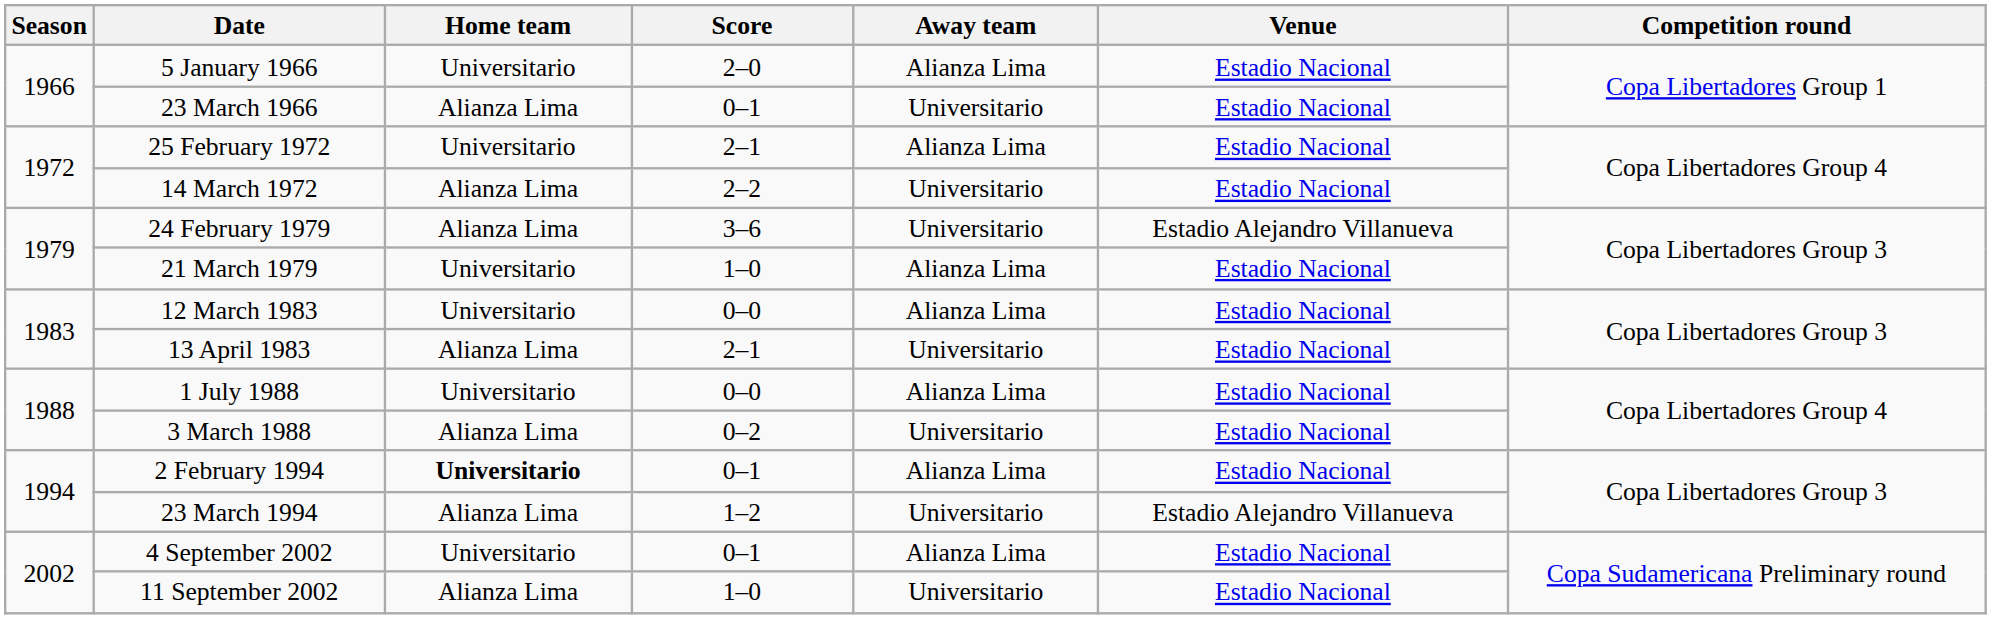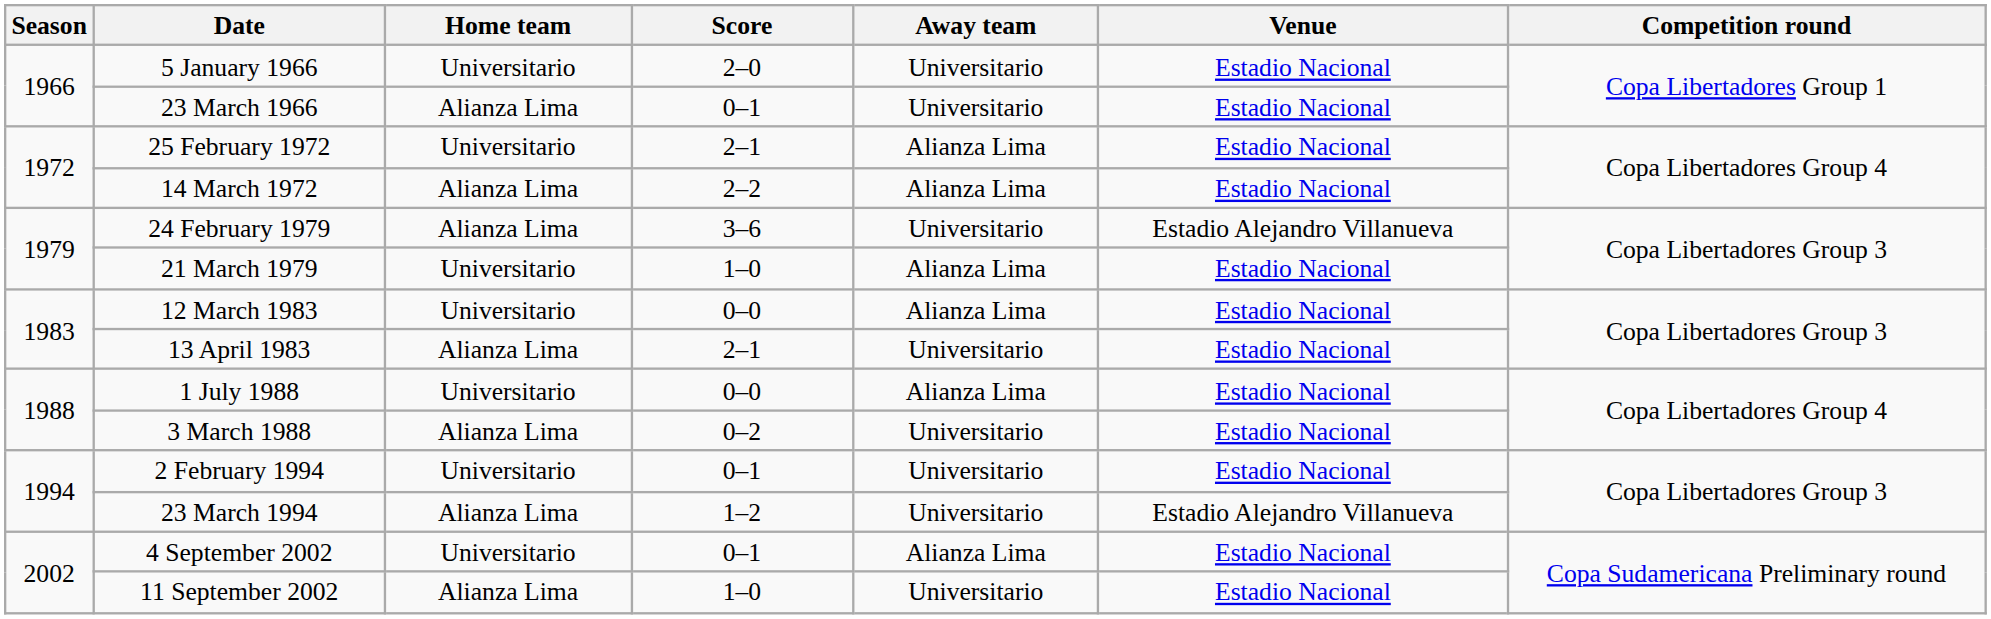 <table class="wikitable" style="text-align:center; font-size:11px">
 <tr>
 <th>Season</th>
 <th width="120">Date</th>
 <th width="100">Home team</th>
 <th width="90">Score</th>
 <th width="100">Away team</th>
 <th width="170">Venue</th>
 <th width="200">Competition round</th>
 </tr>
 <tr>
 <td rowspan=2>1966</td>
 <td>5 January 1966</td>
 <td>Universitario</td>
 <td>2–0</td>
-<td>Alianza Lima</td>
+<td>Universitario</td>
 <td><a href='#'>Estadio Nacional</a></td>
 <td rowspan="2"><a href='#'>Copa Libertadores</a> Group 1</td>
 </tr>
 <tr>
 <td>23 March 1966</td>
 <td>Alianza Lima</td>
 <td>0–1</td>
 <td>Universitario</td>
 <td><a href='#'>Estadio Nacional</a></td>
 </tr>
 <tr>
 <td rowspan=2>1972</td>
 <td>25 February 1972</td>
 <td>Universitario</td>
 <td>2–1</td>
 <td>Alianza Lima</td>
 <td><a href='#'>Estadio Nacional</a></td>
 <td rowspan="2">Copa Libertadores Group 4</td>
 </tr>
 <tr>
 <td>14 March 1972</td>
 <td>Alianza Lima</td>
 <td>2–2</td>
-<td>Universitario</td>
+<td>Alianza Lima</td>
 <td><a href='#'>Estadio Nacional</a></td>
 </tr>
 <tr>
 <td rowspan=2>1979</td>
 <td>24 February 1979</td>
 <td>Alianza Lima</td>
 <td>3–6</td>
 <td>Universitario</td>
 <td>Estadio Alejandro Villanueva</td>
 <td rowspan=2>Copa Libertadores Group 3</td>
 </tr>
 <tr>
 <td>21 March 1979</td>
 <td>Universitario</td>
 <td>1–0</td>
 <td>Alianza Lima</td>
 <td><a href='#'>Estadio Nacional</a></td>
 </tr>
 <tr>
 <td rowspan=2>1983</td>
 <td>12 March 1983</td>
 <td>Universitario</td>
 <td>0–0</td>
 <td>Alianza Lima</td>
 <td><a href='#'>Estadio Nacional</a></td>
 <td rowspan="2">Copa Libertadores Group 3</td>
 </tr>
 <tr>
 <td>13 April 1983</td>
 <td>Alianza Lima</td>
 <td>2–1</td>
 <td>Universitario</td>
 <td><a href='#'>Estadio Nacional</a></td>
 </tr>
 <tr>
 <td rowspan=2>1988</td>
 <td>1 July 1988</td>
 <td>Universitario</td>
 <td>0–0</td>
 <td>Alianza Lima</td>
 <td><a href='#'>Estadio Nacional</a></td>
 <td rowspan="2">Copa Libertadores Group 4</td>
 </tr>
 <tr>
 <td>3 March 1988</td>
 <td>Alianza Lima</td>
 <td>0–2</td>
 <td>Universitario</td>
 <td><a href='#'>Estadio Nacional</a></td>
 </tr>
 <tr>
 <td rowspan=2>1994</td>
 <td>2 February 1994</td>
-<td><strong>Universitario</strong></td>
+<td>Universitario</td>
 <td>0–1</td>
-<td>Alianza Lima</td>
+<td>Universitario</td>
 <td><a href='#'>Estadio Nacional</a></td>
 <td rowspan="2">Copa Libertadores Group 3</td>
 </tr>
 <tr>
 <td>23 March 1994</td>
 <td>Alianza Lima</td>
 <td>1–2</td>
 <td>Universitario</td>
 <td>Estadio Alejandro Villanueva</td>
 </tr>
 <tr>
 <td rowspan=2>2002</td>
 <td>4 September 2002</td>
 <td>Universitario</td>
 <td>0–1</td>
 <td>Alianza Lima</td>
 <td><a href='#'>Estadio Nacional</a></td>
 <td rowspan="2"><a href='#'>Copa Sudamericana</a> Preliminary round</td>
 </tr>
 <tr>
 <td>11 September 2002</td>
 <td>Alianza Lima</td>
 <td>1–0</td>
 <td>Universitario</td>
 <td><a href='#'>Estadio Nacional</a></td>
 </tr>
 </table>
